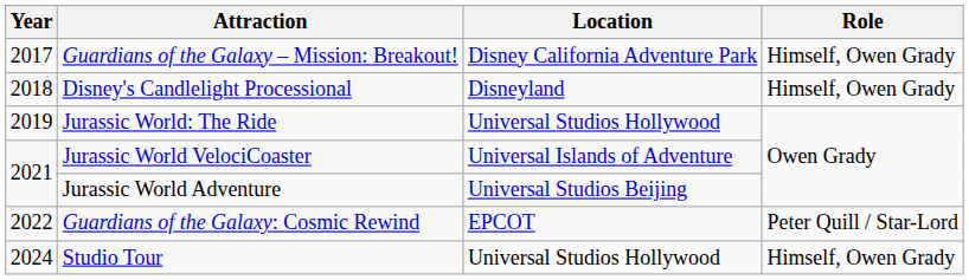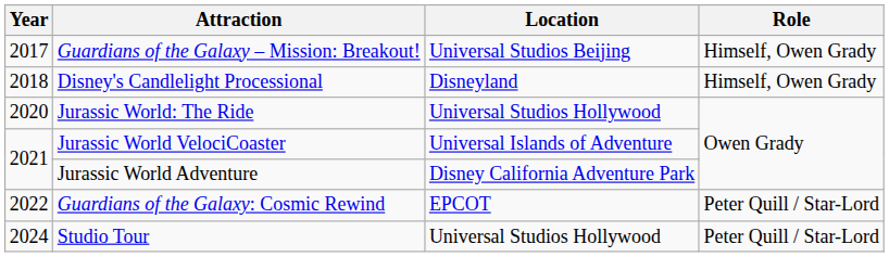 <table class="wikitable sortable">
 <tr>
 <th>Year</th>
 <th>Attraction</th>
 <th>Location</th>
 <th>Role</th>
 </tr>
 <tr>
 <td>2017</td>
 <td><a href='#'><em>Guardians of the Galaxy</em> – Mission: Breakout!</a></td>
-<td><a href='#'>Disney California Adventure Park</a></td>
+<td><a href='#'>Universal Studios Beijing</a></td>
 <td>Himself, Owen Grady</td>
 </tr>
 <tr>
 <td>2018</td>
 <td><a href='#'>Disney's Candlelight Processional</a></td>
 <td><a href='#'>Disneyland</a></td>
 <td>Himself, Owen Grady</td>
 </tr>
 <tr>
-<td>2019</td>
+<td>2020</td>
 <td><a href='#'>Jurassic World: The Ride</a></td>
 <td><a href='#'>Universal Studios Hollywood</a></td>
 <td rowspan="3">Owen Grady</td>
 </tr>
 <tr>
 <td rowspan="2">2021</td>
 <td><a href='#'>Jurassic World VelociCoaster</a></td>
 <td><a href='#'>Universal Islands of Adventure</a></td>
 </tr>
 <tr>
 <td>Jurassic World Adventure</td>
-<td><a href='#'>Universal Studios Beijing</a></td>
+<td><a href='#'>Disney California Adventure Park</a></td>
 </tr>
 <tr>
 <td>2022</td>
 <td><a href='#'><em>Guardians of the Galaxy</em>: Cosmic Rewind</a></td>
 <td><a href='#'>EPCOT</a></td>
 <td>Peter Quill / Star-Lord</td>
 </tr>
 <tr>
 <td>2024</td>
 <td><a href='#'>Studio Tour</a></td>
 <td>Universal Studios Hollywood</td>
-<td>Himself, Owen Grady</td>
+<td>Peter Quill / Star-Lord</td>
 </tr>
 </table>
